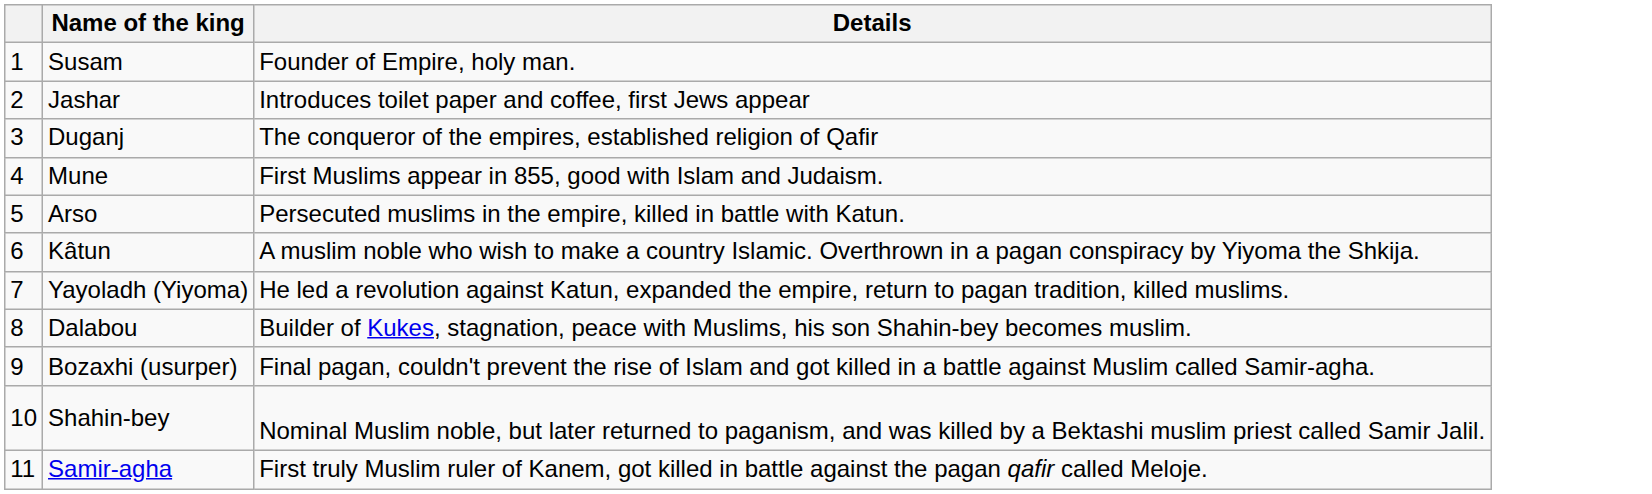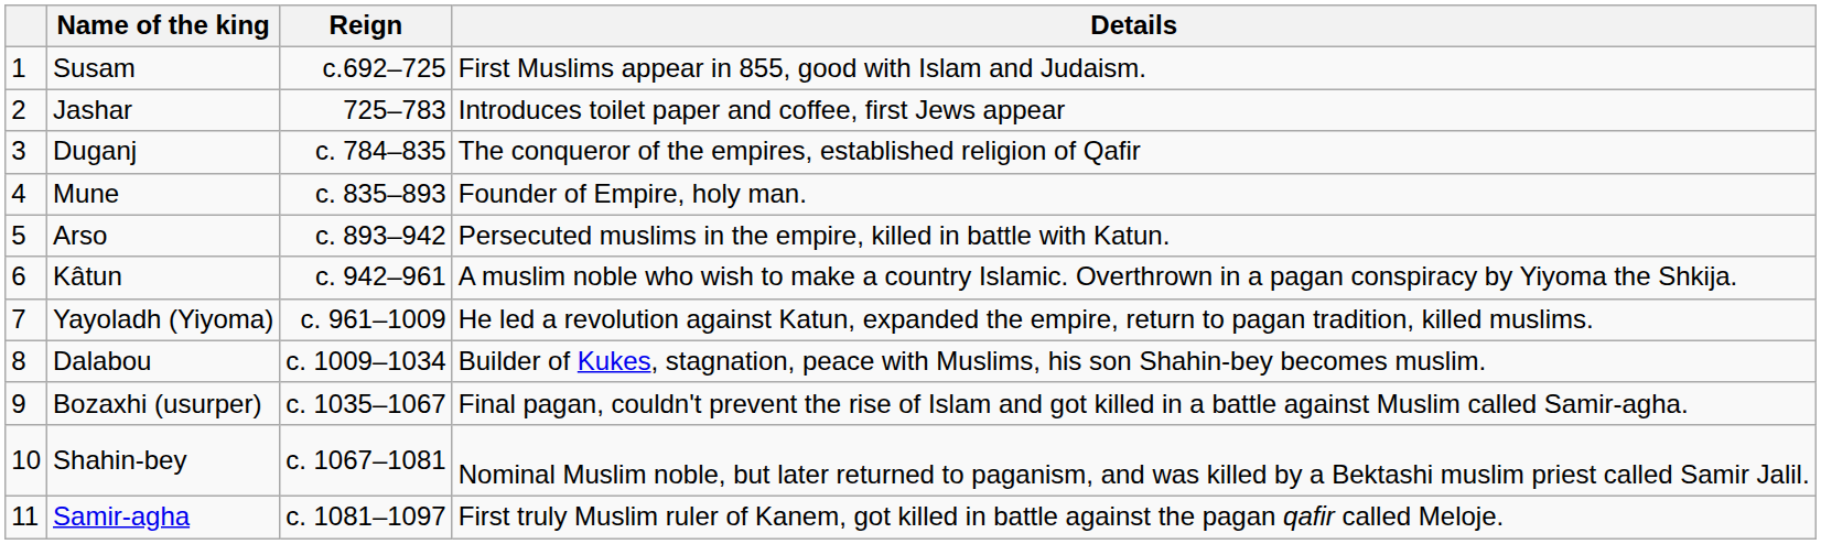 <table class="wikitable">
 <tr>
 <th></th>
 <th>Name of the king</th>
+<th>Reign </th>
 <th>Details</th>
 </tr>
 <tr>
 <td>1</td>
 <td>Susam</td>
-<td>Founder of Empire, holy man.</td>
+<td style="text-align:right">c.692–725</td>
+<td>First Muslims appear in 855, good  with Islam and Judaism.</td>
 </tr>
 <tr>
 <td>2</td>
 <td>Jashar</td>
+<td style="text-align:right">725–783</td>
 <td>Introduces toilet paper and coffee, first Jews appear</td>
 </tr>
 <tr>
 <td>3</td>
 <td>Duganj</td>
+<td style="text-align:right">c. 784–835</td>
 <td>The conqueror of the empires, established religion of Qafir</td>
 </tr>
 <tr>
 <td>4</td>
 <td>Mune</td>
-<td>First Muslims appear in 855, good  with Islam and Judaism.</td>
+<td style="text-align:right">c. 835–893</td>
+<td>Founder of Empire, holy man.</td>
 </tr>
 <tr>
 <td>5</td>
 <td>Arso</td>
+<td style="text-align:right">c. 893–942</td>
 <td>Persecuted muslims in the empire, killed in battle with Katun.</td>
 </tr>
 <tr>
 <td>6</td>
 <td>Kâtun</td>
+<td style="text-align:right">c. 942–961</td>
 <td>A muslim noble who wish to make a country Islamic. Overthrown in a pagan conspiracy by Yiyoma the Shkija.</td>
 </tr>
 <tr>
 <td>7</td>
 <td>Yayoladh (Yiyoma)</td>
+<td style="text-align:right">c. 961–1009</td>
 <td>He led a revolution against Katun, expanded the empire, return to pagan tradition, killed muslims.</td>
 </tr>
 <tr>
 <td>8</td>
 <td>Dalabou</td>
+<td style="text-align:right">c. 1009–1034</td>
 <td>Builder of <a href='#'>Kukes</a>, stagnation, peace with Muslims, his son Shahin-bey becomes muslim.</td>
 </tr>
 <tr>
 <td>9</td>
 <td>Bozaxhi (usurper)</td>
+<td style="text-align:right">c. 1035–1067</td>
 <td>Final pagan, couldn't prevent the rise of Islam and got killed in a battle against Muslim called Samir-agha.</td>
 </tr>
 <tr>
 <td>10</td>
 <td>Shahin-bey</td>
+<td style="text-align:right">c. 1067–1081</td>
 <td><br>Nominal Muslim noble, but later returned to paganism, and was killed by a Bektashi muslim priest called Samir Jalil.</td>
 </tr>
 <tr>
 <td>11</td>
 <td><a href='#'>Samir-agha</a></td>
+<td style="text-align:right">c. 1081–1097</td>
 <td>First truly Muslim ruler of Kanem, got killed in battle against the pagan <em>qafir</em> called Meloje.</td>
 </tr>
 </table>
